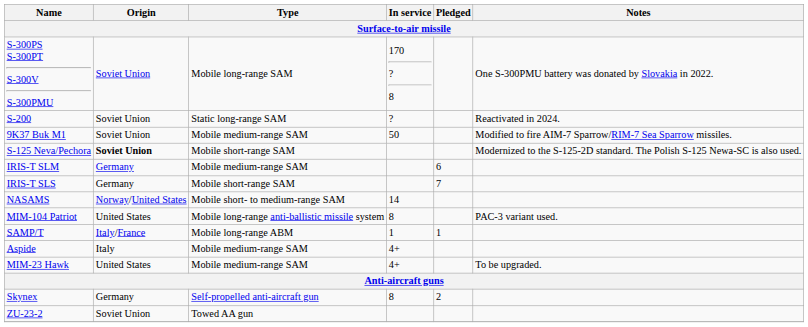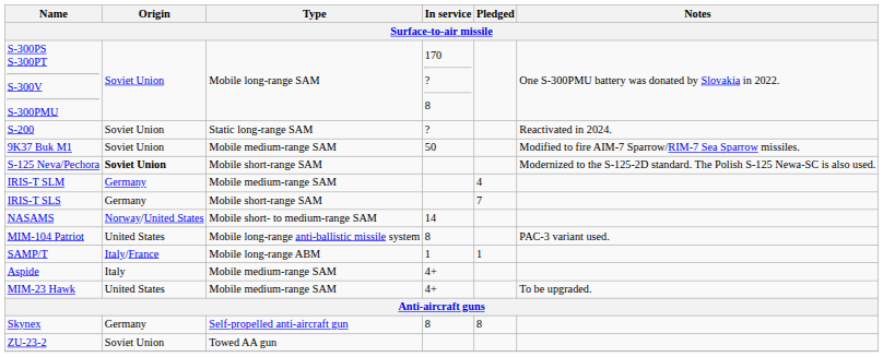 <table class="wikitable">
 <tr>
 <th>Name</th>
 <th>Origin</th>
 <th>Type</th>
 <th>In service</th>
 <th>Pledged</th>
 <th>Notes</th>
 </tr>
 <tr>
 <th colspan="6"><a href='#'>Surface-to-air missile</a></th>
 </tr>
 <tr>
 <td><a href='#'>S-300PS</a><br><a href='#'>S-300PT</a><hr><a href='#'>S-300V</a><hr><a href='#'>S-300PMU</a></td>
 <td><a href='#'>Soviet Union</a></td>
 <td>Mobile long-range SAM</td>
 <td>170<hr>?<hr>8</td>
 <td></td>
 <td>One S-300PMU battery was donated by <a href='#'>Slovakia</a> in 2022.</td>
 </tr>
 <tr>
 <td><a href='#'>S-200</a></td>
 <td>Soviet Union</td>
 <td>Static long-range SAM</td>
 <td>?</td>
 <td></td>
 <td>Reactivated in 2024.</td>
 </tr>
 <tr>
 <td><a href='#'>9K37 Buk M1</a></td>
 <td>Soviet Union</td>
 <td>Mobile medium-range SAM</td>
 <td>50</td>
 <td></td>
 <td>Modified to fire AIM-7 Sparrow/<a href='#'>RIM-7 Sea Sparrow</a> missiles.</td>
 </tr>
 <tr>
 <td><a href='#'>S-125 Neva/Pechora</a></td>
 <td><strong>Soviet Union</strong></td>
 <td>Mobile short-range SAM</td>
 <td></td>
 <td></td>
 <td>Modernized to the S-125-2D standard. The Polish S-125 Newa-SC is also used.</td>
 </tr>
 <tr>
 <td><a href='#'>IRIS-T SLM</a></td>
 <td><a href='#'>Germany</a></td>
 <td>Mobile medium-range SAM</td>
 <td></td>
-<td>6</td>
+<td>4</td>
 <td></td>
 </tr>
 <tr>
 <td><a href='#'>IRIS-T SLS</a></td>
 <td>Germany</td>
 <td>Mobile short-range SAM</td>
 <td></td>
 <td>7</td>
 <td></td>
 </tr>
 <tr>
 <td><a href='#'>NASAMS</a></td>
 <td><a href='#'>Norway</a>/<a href='#'>United States</a></td>
 <td>Mobile short- to medium-range SAM</td>
 <td>14</td>
 <td></td>
 <td></td>
 </tr>
 <tr>
 <td><a href='#'>MIM-104 Patriot</a></td>
 <td>United States</td>
 <td>Mobile long-range <a href='#'>anti-ballistic missile</a> system</td>
 <td>8</td>
 <td></td>
 <td>PAC-3 variant used.</td>
 </tr>
 <tr>
 <td><a href='#'>SAMP/T</a></td>
 <td><a href='#'>Italy</a>/<a href='#'>France</a></td>
 <td>Mobile long-range ABM</td>
 <td>1</td>
 <td>1</td>
 <td></td>
 </tr>
 <tr>
 <td><a href='#'>Aspide</a></td>
 <td>Italy</td>
 <td>Mobile medium-range SAM</td>
 <td>4+</td>
 <td></td>
 <td></td>
 </tr>
 <tr>
 <td><a href='#'>MIM-23 Hawk</a></td>
 <td>United States</td>
 <td>Mobile medium-range SAM</td>
 <td>4+</td>
 <td></td>
 <td>To be upgraded.</td>
 </tr>
 <tr>
 <th colspan="6"><a href='#'>Anti-aircraft guns</a></th>
 </tr>
 <tr>
 <td><a href='#'>Skynex</a></td>
 <td>Germany</td>
 <td><a href='#'>Self-propelled anti-aircraft gun</a></td>
 <td>8</td>
-<td>2</td>
+<td>8</td>
 <td></td>
 </tr>
 <tr>
 <td><a href='#'>ZU-23-2</a></td>
 <td>Soviet Union</td>
 <td>Towed AA gun</td>
 <td></td>
 <td></td>
 <td></td>
 </tr>
 <tr>
 </tr>
 </table>
